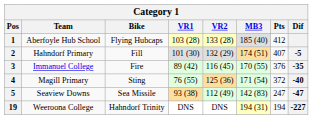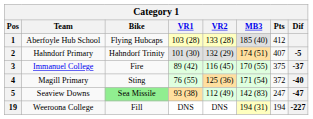 <table class="wikitable collapsible collapsed" style="font-size: 85%; text-align:center">
 <tr>
 <th colspan="8" width="500"><big>Category 1</big></th>
 </tr>
 <tr>
 <th valign="middle">Pos</th>
 <th valign="middle">Team</th>
 <th valign="middle">Bike</th>
 <th><a href='#'>VR1</a><br></th>
 <th><a href='#'>VR2</a><br></th>
 <th><a href='#'>MB3</a><br></th>
 <th valign="middle">Pts</th>
 <th valign="middle">Dif</th>
 </tr>
 <tr>
 <th>1</th>
 <td> Aberfoyle Hub School</td>
 <td>Flying Hubcaps</td>
 <td bgcolor="#FFFFBF">103 (28)</td>
 <td bgcolor="#FFFFBF">133 (28)</td>
 <td bgcolor="#dfdfdf">185 (40)</td>
 <td>412</td>
 <th></th>
 </tr>
 <tr>
 <th>2</th>
 <td> Hahndorf Primary</td>
-<td>Fill</td>
+<td>Hahndorf Trinity</td>
 <td bgcolor="#dfdfdf">101 (30)</td>
 <td bgcolor="#dfdfdf">132 (29)</td>
 <td bgcolor="#ffdf9f">174 (51)</td>
 <td>407</td>
 <th>-5</th>
 </tr>
 <tr>
 <th>3</th>
 <td> <a href='#'>Immanuel College</a></td>
 <td>Fire</td>
 <td bgcolor="#dfffdf">89 (42)</td>
 <td bgcolor="#dfffdf">116 (45)</td>
 <td bgcolor="#dfffdf">170 (55)</td>
-<td>376</td>
-<th>-35</th>
+<td>375</td>
+<th>-37</th>
 </tr>
 <tr>
 <th>4</th>
 <td> Magill Primary</td>
 <td>Sting</td>
 <td bgcolor="#dfffdf">76 (55)</td>
 <td bgcolor="#ffdf9f">125 (36)</td>
 <td bgcolor="#dfffdf">171 (54)</td>
 <td>372</td>
 <th>-40</th>
 </tr>
 <tr>
 <th>5</th>
 <td> Seaview Downs</td>
-<td>Sea Missile</td>
+<td style="background: lightgreen;">Sea Missile</td>
 <td bgcolor="#ffdf9f">93 (38)</td>
 <td bgcolor="#dfffdf">112 (49)</td>
 <td bgcolor="#dfffdf">142 (83)</td>
 <td>247</td>
 <th>-47</th>
 </tr>
 <tr>
 <th>19</th>
 <td> Weeroona College</td>
-<td>Hahndorf Trinity</td>
+<td>Fill</td>
 <td bgcolor="#ffffff">DNS</td>
 <td bgcolor="#ffffff">DNS</td>
 <td bgcolor="#FFFFBF">194 (31)</td>
 <td>194</td>
 <th>-227</th>
 </tr>
 </table>
